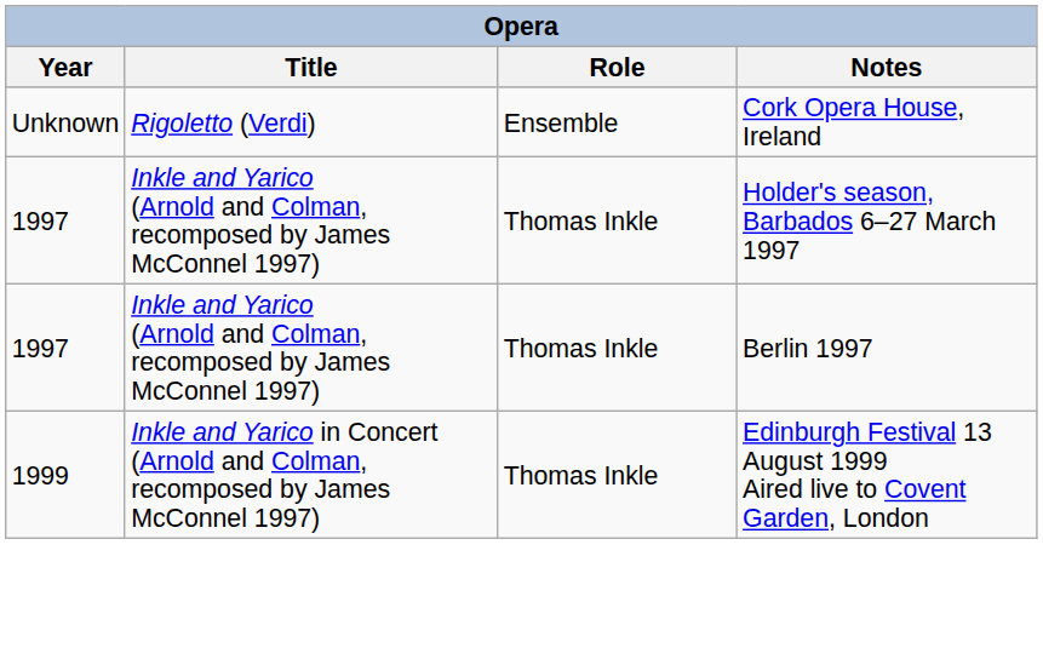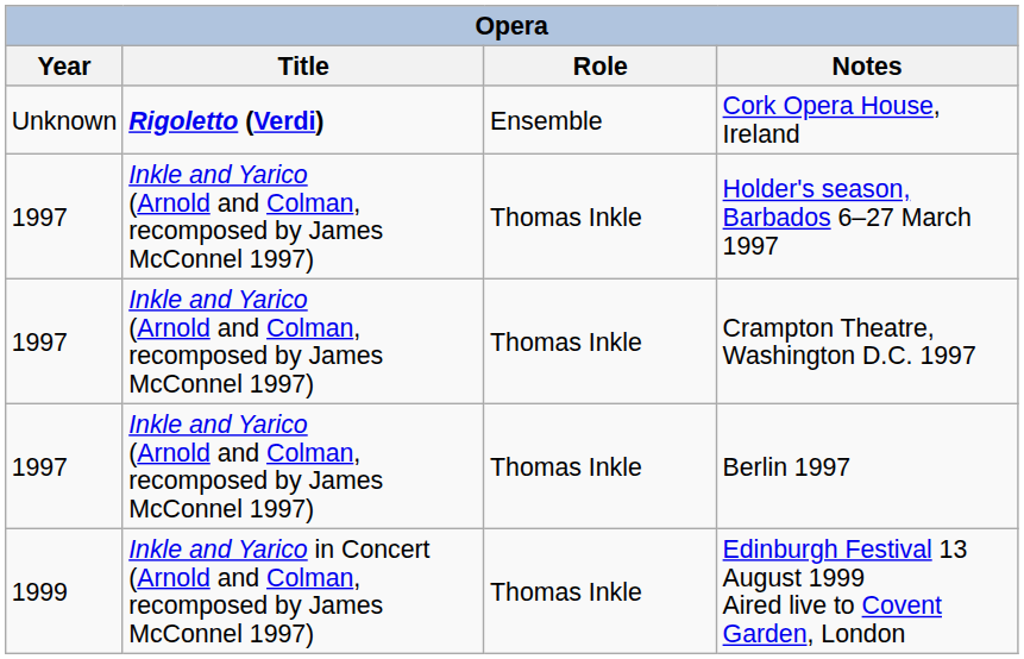 <table class="wikitable" style="font-size:95%;">
 <tr bgcolor="#CCCCCC" align="center">
 <th colspan="4" style="background: LightSteelBlue;">Opera</th>
 </tr>
 <tr style="background:#ccc; text-align:center;">
 <th scope="col" width="7px">Year</th>
 <th scope="col" width="380px">Title</th>
 <th scope="col" width="220px">Role</th>
 <th scope="col" width="300px">Notes</th>
 </tr>
 <tr>
 <td>Unknown</td>
-<td><em><a href='#'>Rigoletto</a></em> (<a href='#'>Verdi</a>)</td>
+<td><strong><em><a href='#'>Rigoletto</a></em> (<a href='#'>Verdi</a>)</strong></td>
 <td>Ensemble </td>
 <td><a href='#'>Cork Opera House</a>, Ireland</td>
 </tr>
 <tr>
 <td>1997</td>
 <td><em><a href='#'>Inkle and Yarico</a></em><br>(<a href='#'>Arnold</a> and <a href='#'>Colman</a>, recomposed by James McConnel 1997)</td>
 <td>Thomas Inkle </td>
 <td><a href='#'>Holder's season, Barbados</a> 6–27 March 1997</td>
+</tr>
+<tr>
+<td>1997</td>
+<td><em><a href='#'>Inkle and Yarico</a></em><br>(<a href='#'>Arnold</a> and <a href='#'>Colman</a>, recomposed by James McConnel 1997)</td>
+<td>Thomas Inkle </td>
+<td>Crampton Theatre, Washington D.C. 1997</td>
 </tr>
 <tr>
 <td>1997</td>
 <td><em><a href='#'>Inkle and Yarico</a></em><br>(<a href='#'>Arnold</a> and <a href='#'>Colman</a>, recomposed by James McConnel 1997)</td>
 <td>Thomas Inkle </td>
 <td>Berlin 1997</td>
 </tr>
 <tr>
 <td>1999</td>
 <td><em><a href='#'>Inkle and Yarico</a></em> in Concert<br>(<a href='#'>Arnold</a> and <a href='#'>Colman</a>, recomposed by James McConnel 1997)</td>
 <td>Thomas Inkle </td>
 <td><a href='#'>Edinburgh Festival</a> 13 August 1999<br>Aired live to <a href='#'>Covent Garden</a>, London</td>
 </tr>
 </table>
